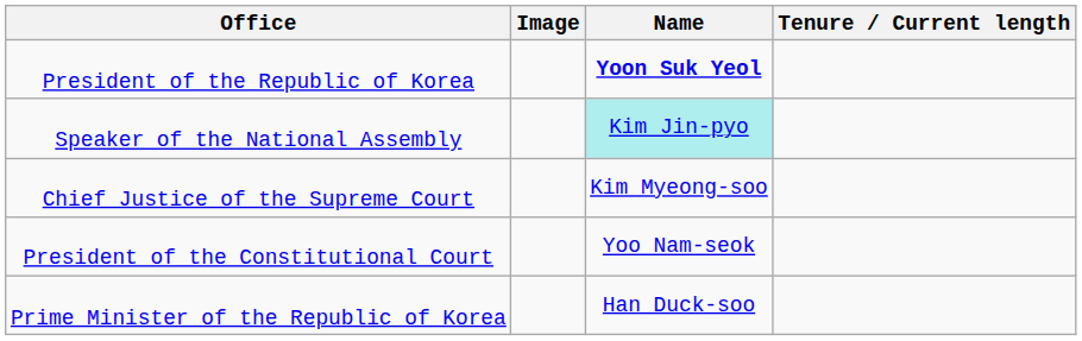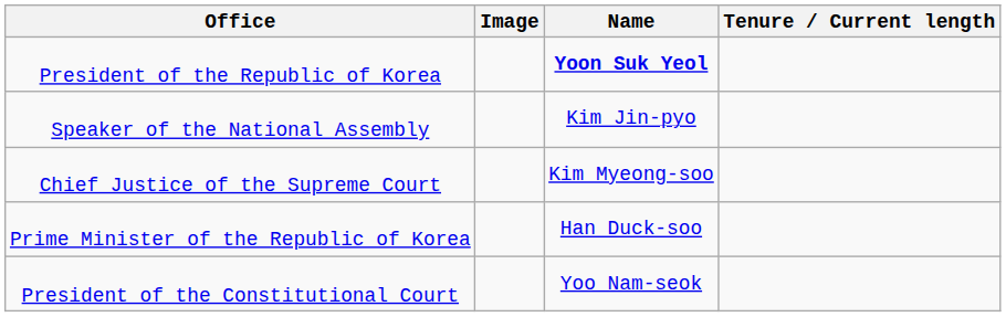 <table class="wikitable" style="text-align:center">
 <tr>
 <th>Office</th>
 <th>Image</th>
 <th>Name</th>
 <th>Tenure / Current length</th>
 </tr>
 <tr>
 <td><br><a href='#'>President of the Republic of Korea</a></td>
 <td></td>
 <td><strong><a href='#'>Yoon Suk Yeol</a></strong></td>
 <td></td>
 </tr>
 <tr>
 <td><br><a href='#'>Speaker of the National Assembly</a></td>
 <td></td>
-<td style="background: paleturquoise;"><a href='#'>Kim Jin-pyo</a></td>
+<td><a href='#'>Kim Jin-pyo</a></td>
 <td></td>
 </tr>
 <tr>
 <td><br><a href='#'>Chief Justice of the Supreme Court</a></td>
 <td></td>
 <td><a href='#'>Kim Myeong-soo</a></td>
 <td></td>
 </tr>
 <tr>
+<td><br><a href='#'>Prime Minister of the Republic of Korea</a></td>
+<td></td>
+<td><a href='#'>Han Duck-soo</a></td>
+<td></td>
+</tr>
+<tr>
 <td><br><a href='#'>President of the Constitutional Court</a></td>
 <td></td>
 <td><a href='#'>Yoo Nam-seok</a></td>
 <td></td>
 </tr>
-<tr>
-<td><br><a href='#'>Prime Minister of the Republic of Korea</a></td>
-<td></td>
-<td><a href='#'>Han Duck-soo</a></td>
-<td></td>
-</tr>
 </table>
